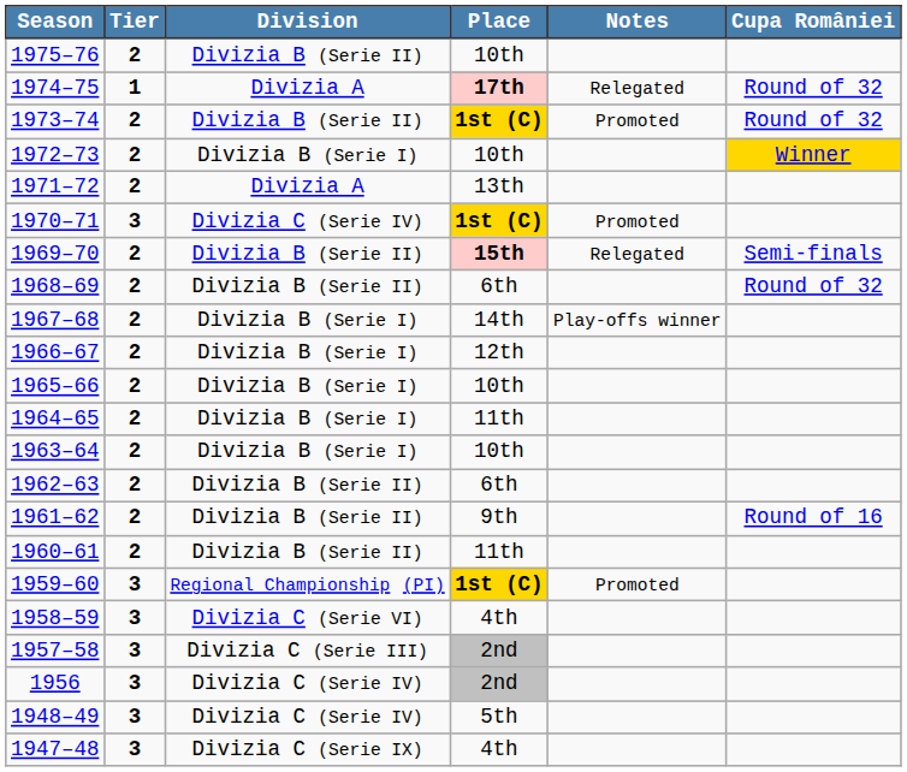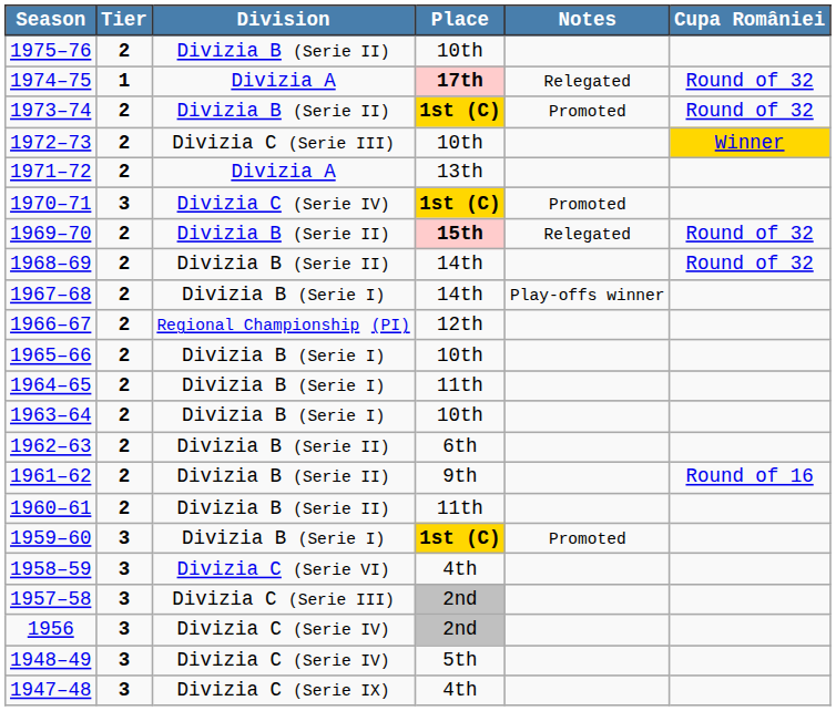 <table class="wikitable" style="text-align:center; font-size:85%">
 <tr>
 <th style="background:#487EAC;color:white;border:1px solid #373435">Season</th>
 <th style="background:#487EAC;color:white;border:1px solid #373435">Tier</th>
 <th style="background:#487EAC;color:white;border:1px solid #373435">Division</th>
 <th style="background:#487EAC;color:white;border:1px solid #373435">Place</th>
 <th style="background:#487EAC;color:white;border:1px solid #373435">Notes</th>
 <th style="background:#487EAC;color:white;border:1px solid #373435">Cupa României</th>
 </tr>
 <tr>
 <td><a href='#'>1975–76</a></td>
 <td><strong>2</strong></td>
 <td><a href='#'>Divizia B</a> <small>(Serie II)</small></td>
 <td>10th</td>
 <td></td>
 <td></td>
 </tr>
 <tr>
 <td><a href='#'>1974–75</a></td>
 <td><strong>1</strong></td>
 <td><a href='#'>Divizia A</a></td>
 <td align=center bgcolor=#FFCCCC><strong>17th</strong></td>
 <td><small>Relegated</small></td>
 <td><a href='#'>Round of 32</a></td>
 </tr>
 <tr>
 <td><a href='#'>1973–74</a></td>
 <td><strong>2</strong></td>
 <td><a href='#'>Divizia B</a> <small>(Serie II)</small></td>
 <td align=center bgcolor=gold><strong>1st (C)</strong></td>
 <td><small>Promoted</small></td>
 <td><a href='#'>Round of 32</a></td>
 </tr>
 <tr>
 <td><a href='#'>1972–73</a></td>
 <td><strong>2</strong></td>
-<td>Divizia B <small>(Serie I)</small></td>
+<td>Divizia C <small>(Serie III)</small></td>
 <td>10th</td>
 <td></td>
 <td align=center bgcolor=gold><a href='#'>Winner</a></td>
 </tr>
 <tr>
 <td><a href='#'>1971–72</a></td>
 <td><strong>2</strong></td>
 <td><a href='#'>Divizia A</a></td>
 <td>13th</td>
 <td></td>
 <td></td>
 </tr>
 <tr>
 <td><a href='#'>1970–71</a></td>
 <td><strong>3</strong></td>
 <td><a href='#'>Divizia C</a> <small>(Serie IV)</small></td>
 <td align=center bgcolor=gold><strong>1st (C)</strong></td>
 <td><small>Promoted</small></td>
 <td></td>
 </tr>
 <tr>
 <td><a href='#'>1969–70</a></td>
 <td><strong>2</strong></td>
 <td><a href='#'>Divizia B</a> <small>(Serie II)</small></td>
 <td align=center bgcolor=#FFCCCC><strong>15th</strong></td>
 <td><small>Relegated</small></td>
-<td><a href='#'>Semi-finals</a></td>
+<td><a href='#'>Round of 32</a></td>
 </tr>
 <tr>
 <td><a href='#'>1968–69</a></td>
 <td><strong>2</strong></td>
 <td>Divizia B <small>(Serie II)</small></td>
-<td>6th</td>
+<td>14th</td>
 <td></td>
 <td><a href='#'>Round of 32</a></td>
 </tr>
 <tr>
 <td><a href='#'>1967–68</a></td>
 <td><strong>2</strong></td>
 <td>Divizia B <small>(Serie I)</small></td>
 <td>14th</td>
 <td><small>Play-offs winner</small></td>
 <td></td>
 </tr>
 <tr>
 <td><a href='#'>1966–67</a></td>
 <td><strong>2</strong></td>
-<td>Divizia B <small>(Serie I)</small></td>
+<td><small><a href='#'>Regional Championship</a></small> <small><a href='#'>(PI)</a></small></td>
 <td>12th</td>
 <td></td>
 <td></td>
 </tr>
 <tr>
 <td><a href='#'>1965–66</a></td>
 <td><strong>2</strong></td>
 <td>Divizia B <small>(Serie I)</small></td>
 <td>10th</td>
 <td></td>
 <td></td>
 </tr>
 <tr>
 <td><a href='#'>1964–65</a></td>
 <td><strong>2</strong></td>
 <td>Divizia B <small>(Serie I)</small></td>
 <td>11th</td>
 <td></td>
 <td></td>
 </tr>
 <tr>
 <td><a href='#'>1963–64</a></td>
 <td><strong>2</strong></td>
 <td>Divizia B <small>(Serie I)</small></td>
 <td>10th</td>
 <td></td>
 <td></td>
 </tr>
 <tr>
 <td><a href='#'>1962–63</a></td>
 <td><strong>2</strong></td>
 <td>Divizia B <small>(Serie II)</small></td>
 <td>6th</td>
 <td></td>
 <td></td>
 </tr>
 <tr>
 <td><a href='#'>1961–62</a></td>
 <td><strong>2</strong></td>
 <td>Divizia B <small>(Serie II)</small></td>
 <td>9th</td>
 <td></td>
 <td><a href='#'>Round of 16</a></td>
 </tr>
 <tr>
 <td><a href='#'>1960–61</a></td>
 <td><strong>2</strong></td>
 <td>Divizia B <small>(Serie II)</small></td>
 <td>11th</td>
 <td></td>
 <td></td>
 </tr>
 <tr>
 <td><a href='#'>1959–60</a></td>
 <td><strong>3</strong></td>
-<td><small><a href='#'>Regional Championship</a></small> <small><a href='#'>(PI)</a></small></td>
+<td>Divizia B <small>(Serie I)</small></td>
 <td align=center bgcolor=gold><strong>1st (C)</strong></td>
 <td><small>Promoted</small></td>
 <td></td>
 </tr>
 <tr>
 <td><a href='#'>1958–59</a></td>
 <td><strong>3</strong></td>
 <td><a href='#'>Divizia C</a> <small>(Serie VI)</small></td>
 <td>4th</td>
 <td></td>
 <td></td>
 </tr>
 <tr>
 <td><a href='#'>1957–58</a></td>
 <td><strong>3</strong></td>
 <td>Divizia C <small>(Serie III)</small></td>
 <td align=center bgcolor=silver>2nd</td>
 <td></td>
 <td></td>
 </tr>
 <tr>
 <td><a href='#'>1956</a></td>
 <td><strong>3</strong></td>
 <td>Divizia C <small>(Serie IV)</small></td>
 <td align=center bgcolor=silver>2nd</td>
 <td></td>
 <td></td>
 </tr>
 <tr>
 <td><a href='#'>1948–49</a></td>
 <td><strong>3</strong></td>
 <td>Divizia C <small>(Serie IV)</small></td>
 <td>5th</td>
 <td></td>
 <td></td>
 </tr>
 <tr>
 <td><a href='#'>1947–48</a></td>
 <td><strong>3</strong></td>
 <td>Divizia C <small>(Serie IX)</small></td>
 <td>4th</td>
 <td></td>
 <td></td>
 </tr>
 </table>
